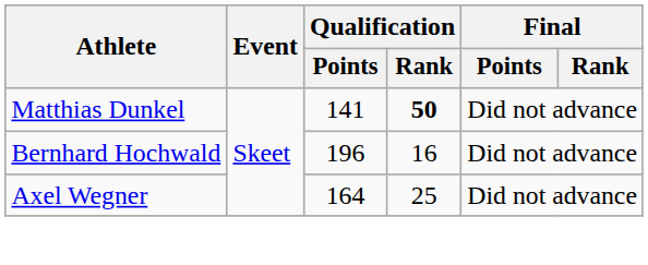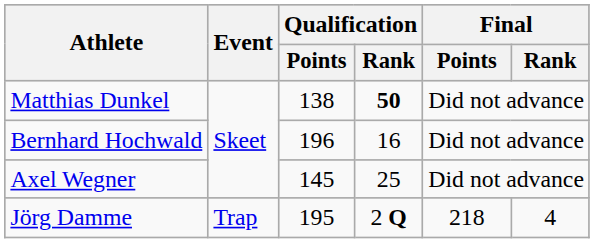 <table class="wikitable" style="font-size:90%">
 <tr>
 <th rowspan="2">Athlete</th>
 <th rowspan="2">Event</th>
 <th colspan=2>Qualification</th>
 <th colspan=2>Final</th>
 </tr>
 <tr style="font-size:95%">
 <th>Points</th>
 <th>Rank</th>
 <th>Points</th>
 <th>Rank</th>
 </tr>
 <tr align=center>
 <td align=left><a href='#'>Matthias Dunkel</a></td>
 <td align=left rowspan=3><a href='#'>Skeet</a></td>
-<td>141</td>
+<td>138</td>
 <td><strong>50</strong></td>
 <td colspan=2>Did not advance</td>
 </tr>
 <tr align=center>
 <td align=left><a href='#'>Bernhard Hochwald</a></td>
 <td>196</td>
 <td>16</td>
 <td colspan=2>Did not advance</td>
 </tr>
 <tr align=center>
 <td align=left><a href='#'>Axel Wegner</a></td>
-<td>164</td>
+<td>145</td>
 <td>25</td>
 <td colspan=2>Did not advance</td>
 </tr>
+<tr align=center>
+<td align=left><a href='#'>Jörg Damme</a></td>
+<td align=left><a href='#'>Trap</a></td>
+<td>195</td>
+<td>2 <strong>Q</strong></td>
+<td>218</td>
+<td>4</td>
+</tr>
 </table>
